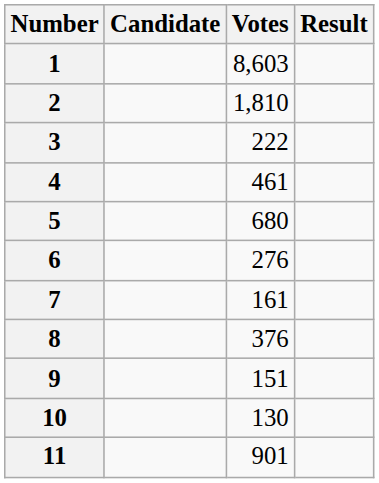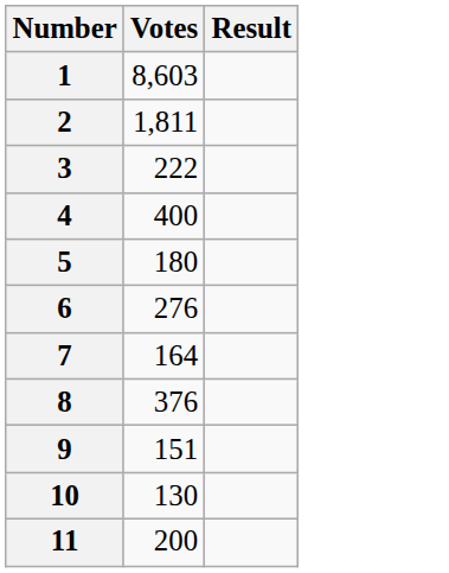 <table class="wikitable sortable">
 <tr>
 <th scope="col">Number</th>
-<th scope="col">Candidate</th>
 <th scope="col">Votes</th>
 <th scope="col">Result</th>
 </tr>
 <tr>
 <th scope="row">1</th>
-<td></td>
 <td style="text-align:right">8,603</td>
 <td></td>
 </tr>
 <tr>
 <th scope="row">2</th>
-<td></td>
-<td style="text-align:right">1,810</td>
+<td style="text-align:right">1,811</td>
 <td></td>
 </tr>
 <tr>
 <th scope="row">3</th>
-<td></td>
 <td style="text-align:right">222</td>
 <td></td>
 </tr>
 <tr>
 <th scope="row">4</th>
-<td></td>
-<td style="text-align:right">461</td>
+<td style="text-align:right">400</td>
 <td></td>
 </tr>
 <tr>
 <th scope="row">5</th>
-<td></td>
-<td style="text-align:right">680</td>
+<td style="text-align:right">180</td>
 <td></td>
 </tr>
 <tr>
 <th scope="row">6</th>
-<td></td>
 <td style="text-align:right">276</td>
 <td></td>
 </tr>
 <tr>
 <th scope="row">7</th>
-<td></td>
-<td style="text-align:right">161</td>
+<td style="text-align:right">164</td>
 <td></td>
 </tr>
 <tr>
 <th scope="row">8</th>
-<td></td>
 <td style="text-align:right">376</td>
 <td></td>
 </tr>
 <tr>
 <th scope="row">9</th>
-<td></td>
 <td style="text-align:right">151</td>
 <td></td>
 </tr>
 <tr>
 <th scope="row">10</th>
-<td></td>
 <td style="text-align:right">130</td>
 <td></td>
 </tr>
 <tr>
 <th scope="row">11</th>
-<td></td>
-<td style="text-align:right">901</td>
+<td style="text-align:right">200</td>
 <td></td>
 </tr>
 </table>
